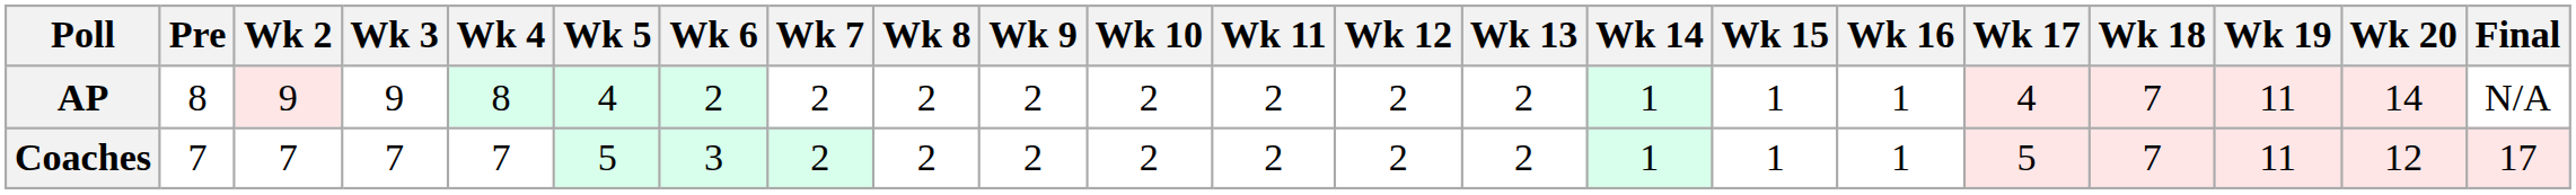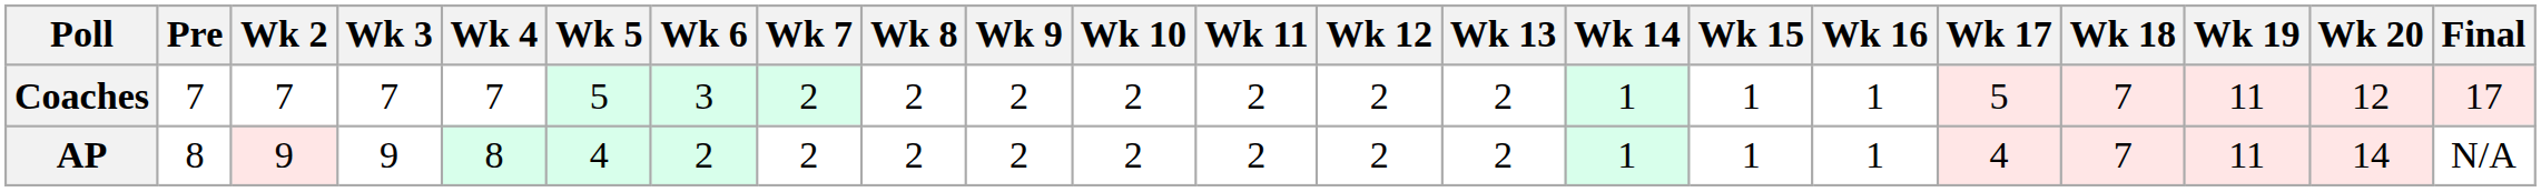 <table class="wikitable" style="white-space:nowrap;text-align:center;">
 <tr>
 <th>Poll</th>
 <th>Pre</th>
 <th>Wk 2</th>
 <th>Wk 3</th>
 <th>Wk 4</th>
 <th>Wk 5</th>
 <th>Wk 6</th>
 <th>Wk 7</th>
 <th>Wk 8</th>
 <th>Wk 9</th>
 <th>Wk 10</th>
 <th>Wk 11</th>
 <th>Wk 12</th>
 <th>Wk 13</th>
 <th>Wk 14</th>
 <th>Wk 15</th>
 <th>Wk 16</th>
 <th>Wk 17</th>
 <th>Wk 18</th>
 <th>Wk 19</th>
 <th>Wk 20</th>
 <th>Final</th>
 </tr>
 <tr>
+<th>Coaches</th>
+<td style="background:#FFF;">7</td>
+<td style="background:#FFF;">7</td>
+<td style="background:#FFF;">7</td>
+<td style="background:#FFF;">7</td>
+<td style="background:#D8FFEB;">5</td>
+<td style="background:#D8FFEB;">3</td>
+<td style="background:#D8FFEB;">2</td>
+<td style="background:#FFF;">2</td>
+<td style="background:#FFF;">2</td>
+<td style="background:#FFF;">2</td>
+<td style="background:#FFF;">2</td>
+<td style="background:#FFF;">2</td>
+<td style="background:#FFF;">2</td>
+<td style="background:#D8FFEB;">1</td>
+<td style="background:#FFF;">1</td>
+<td style="background:#FFF;">1</td>
+<td style="background:#FFE6E6;">5</td>
+<td style="background:#FFE6E6;">7</td>
+<td style="background:#FFE6E6;">11</td>
+<td style="background:#FFE6E6;">12</td>
+<td style="background:#FFE6E6;">17</td>
+</tr>
+<tr>
 <th>AP</th>
 <td style="background:#FFF;">8</td>
 <td style="background:#FFE6E6;">9</td>
 <td style="background:#FFF;">9</td>
 <td style="background:#D8FFEB;">8</td>
 <td style="background:#D8FFEB;">4</td>
 <td style="background:#D8FFEB;">2</td>
 <td style="background:#FFF;">2</td>
 <td style="background:#FFF;">2</td>
 <td style="background:#FFF;">2</td>
 <td style="background:#FFF;">2</td>
 <td style="background:#FFF;">2</td>
 <td style="background:#FFF;">2</td>
 <td style="background:#FFF;">2</td>
 <td style="background:#D8FFEB;">1</td>
 <td style="background:#FFF;">1</td>
 <td style="background:#FFF;">1</td>
 <td style="background:#FFE6E6;">4</td>
 <td style="background:#FFE6E6;">7</td>
 <td style="background:#FFE6E6;">11</td>
 <td style="background:#FFE6E6;">14</td>
 <td style="background:#FFF;">N/A</td>
 </tr>
-<tr>
-<th>Coaches</th>
-<td style="background:#FFF;">7</td>
-<td style="background:#FFF;">7</td>
-<td style="background:#FFF;">7</td>
-<td style="background:#FFF;">7</td>
-<td style="background:#D8FFEB;">5</td>
-<td style="background:#D8FFEB;">3</td>
-<td style="background:#D8FFEB;">2</td>
-<td style="background:#FFF;">2</td>
-<td style="background:#FFF;">2</td>
-<td style="background:#FFF;">2</td>
-<td style="background:#FFF;">2</td>
-<td style="background:#FFF;">2</td>
-<td style="background:#FFF;">2</td>
-<td style="background:#D8FFEB;">1</td>
-<td style="background:#FFF;">1</td>
-<td style="background:#FFF;">1</td>
-<td style="background:#FFE6E6;">5</td>
-<td style="background:#FFE6E6;">7</td>
-<td style="background:#FFE6E6;">11</td>
-<td style="background:#FFE6E6;">12</td>
-<td style="background:#FFE6E6;">17</td>
-</tr>
 </table>
